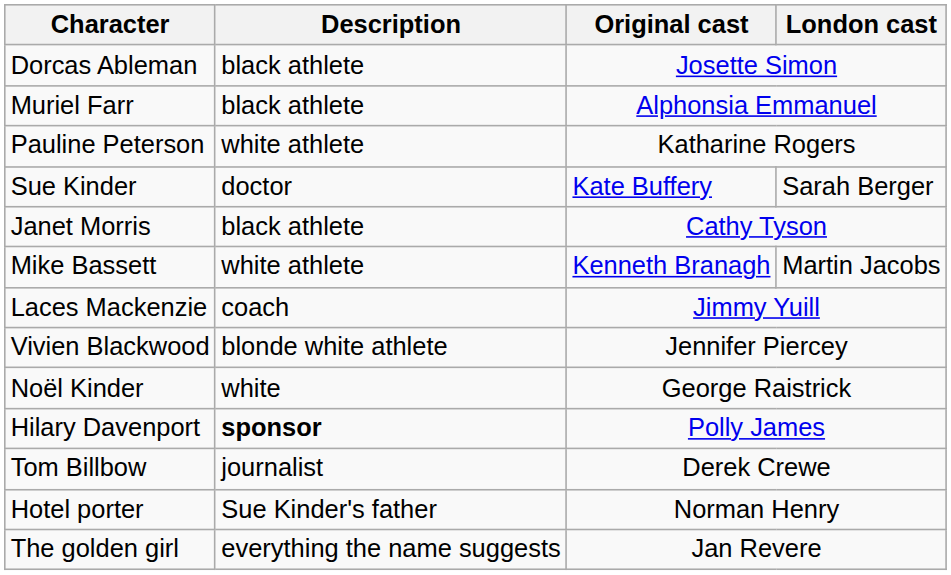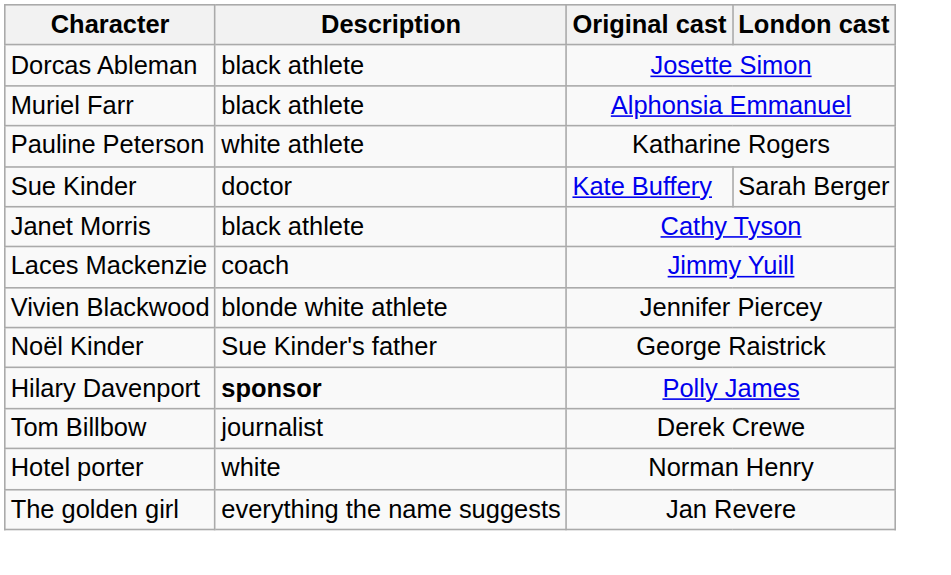 <table class="wikitable">
 <tr>
 <th scope="col">Character</th>
 <th scope="col">Description</th>
 <th scope="col">Original cast</th>
 <th scope="col">London cast</th>
 </tr>
 <tr>
 <td>Dorcas Ableman</td>
 <td>black athlete</td>
 <td colspan=2 style="text-align: center;"><a href='#'>Josette Simon</a></td>
 </tr>
 <tr>
 <td>Muriel Farr</td>
 <td>black athlete</td>
 <td colspan=2 style="text-align: center;"><a href='#'>Alphonsia Emmanuel</a></td>
 </tr>
 <tr>
 <td>Pauline Peterson</td>
 <td>white athlete</td>
 <td colspan=2 style="text-align: center;">Katharine Rogers</td>
 </tr>
 <tr>
 <td>Sue Kinder</td>
 <td>doctor</td>
 <td><a href='#'>Kate Buffery</a></td>
 <td>Sarah Berger</td>
 </tr>
 <tr>
 <td>Janet Morris</td>
 <td>black athlete</td>
 <td colspan=2 style="text-align: center;"><a href='#'>Cathy Tyson</a></td>
 </tr>
 <tr>
-<td>Mike Bassett</td>
-<td>white athlete</td>
-<td><a href='#'>Kenneth Branagh</a></td>
-<td>Martin Jacobs</td>
-</tr>
-<tr>
 <td>Laces Mackenzie</td>
 <td>coach</td>
 <td colspan=2 style="text-align: center;"><a href='#'>Jimmy Yuill</a></td>
 </tr>
 <tr>
 <td>Vivien Blackwood</td>
 <td>blonde white athlete</td>
 <td colspan=2 style="text-align: center;">Jennifer Piercey</td>
 </tr>
 <tr>
 <td>Noël Kinder</td>
-<td>white</td>
+<td>Sue Kinder's father</td>
 <td colspan=2 style="text-align: center;">George Raistrick</td>
 </tr>
 <tr>
 <td>Hilary Davenport</td>
 <td><strong>sponsor</strong></td>
 <td colspan=2 style="text-align: center;"><a href='#'>Polly James</a></td>
 </tr>
 <tr>
 <td>Tom Billbow</td>
 <td>journalist</td>
 <td colspan=2 style="text-align: center;">Derek Crewe</td>
 </tr>
 <tr>
 <td>Hotel porter</td>
-<td>Sue Kinder's father</td>
+<td>white</td>
 <td colspan=2 style="text-align: center;">Norman Henry</td>
 </tr>
 <tr>
 <td>The golden girl</td>
 <td>everything the name suggests</td>
 <td colspan=2 style="text-align: center;">Jan Revere</td>
 </tr>
 </table>
